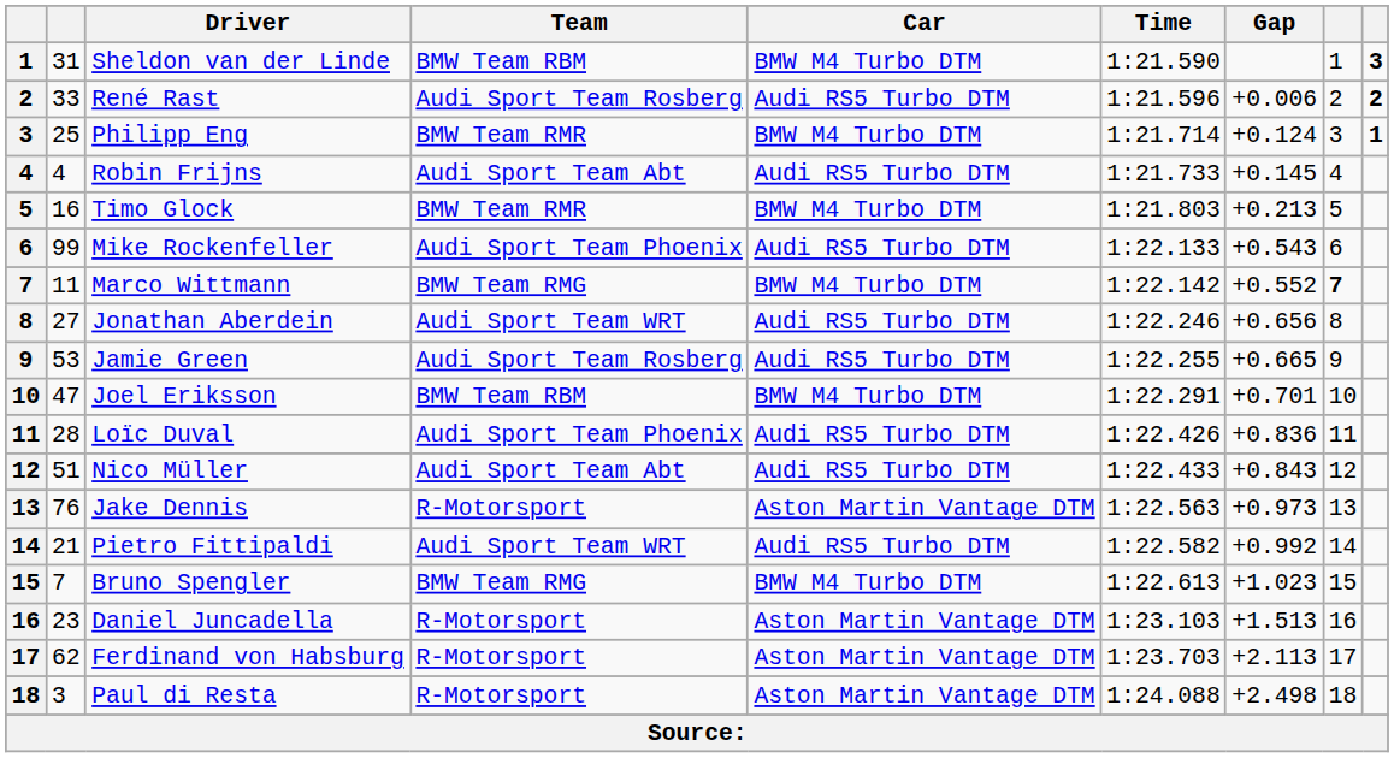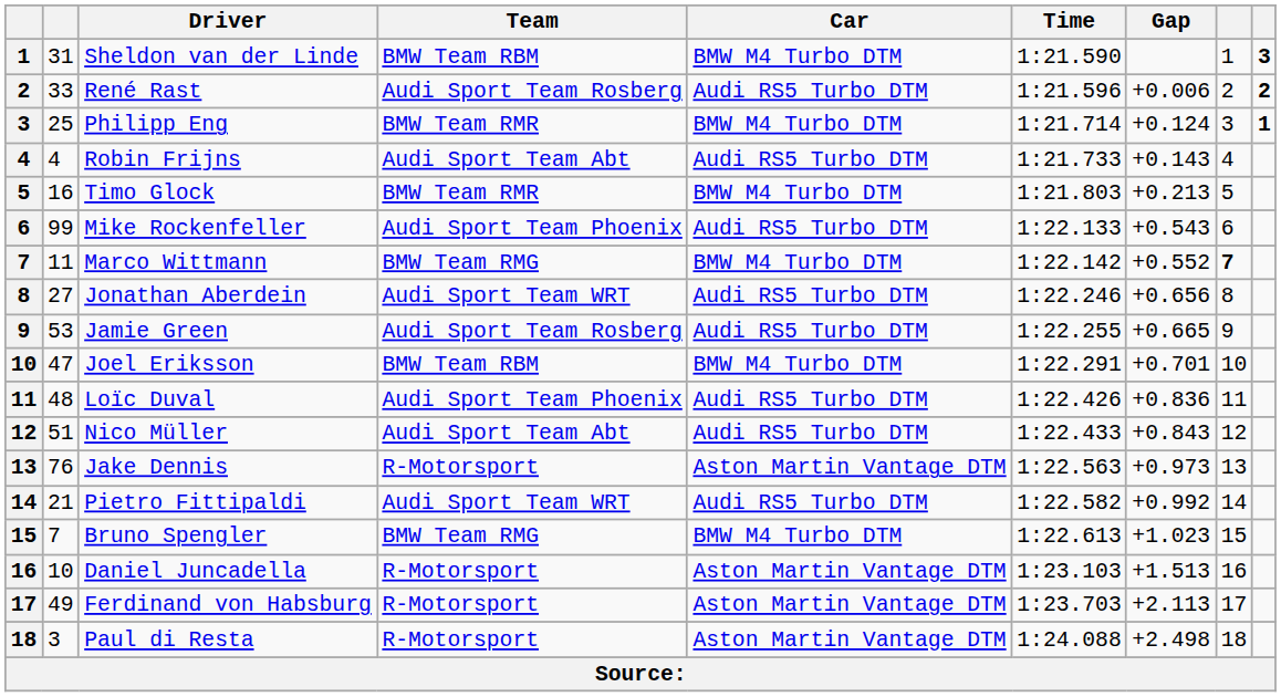 <table class="wikitable" style="font-size: 85%">
 <tr>
 <th></th>
 <th></th>
 <th>Driver</th>
 <th>Team</th>
 <th>Car</th>
 <th>Time</th>
 <th>Gap</th>
 <th></th>
 <th></th>
 </tr>
 <tr>
 <th>1</th>
 <td>31</td>
 <td> <a href='#'>Sheldon van der Linde</a></td>
 <td><a href='#'>BMW Team RBM</a></td>
 <td><a href='#'>BMW M4 Turbo DTM</a></td>
 <td>1:21.590</td>
 <td></td>
 <td>1</td>
 <td align=center><strong>3</strong></td>
 </tr>
 <tr>
 <th>2</th>
 <td>33</td>
 <td> <a href='#'>René Rast</a></td>
 <td><a href='#'>Audi Sport Team Rosberg</a></td>
 <td><a href='#'>Audi RS5 Turbo DTM</a></td>
 <td>1:21.596</td>
 <td>+0.006</td>
 <td>2</td>
 <td align=center><strong>2</strong></td>
 </tr>
 <tr>
 <th>3</th>
 <td>25</td>
 <td> <a href='#'>Philipp Eng</a></td>
 <td><a href='#'>BMW Team RMR</a></td>
 <td><a href='#'>BMW M4 Turbo DTM</a></td>
 <td>1:21.714</td>
 <td>+0.124</td>
 <td>3</td>
 <td align=center><strong>1</strong></td>
 </tr>
 <tr>
 <th>4</th>
 <td>4</td>
 <td> <a href='#'>Robin Frijns</a></td>
 <td><a href='#'>Audi Sport Team Abt</a></td>
 <td><a href='#'>Audi RS5 Turbo DTM</a></td>
 <td>1:21.733</td>
-<td>+0.145</td>
+<td>+0.143</td>
 <td>4</td>
 <td align=center></td>
 </tr>
 <tr>
 <th>5</th>
 <td>16</td>
 <td> <a href='#'>Timo Glock</a></td>
 <td><a href='#'>BMW Team RMR</a></td>
 <td><a href='#'>BMW M4 Turbo DTM</a></td>
 <td>1:21.803</td>
 <td>+0.213</td>
 <td>5</td>
 <td align=center></td>
 </tr>
 <tr>
 <th>6</th>
 <td>99</td>
 <td> <a href='#'>Mike Rockenfeller</a></td>
 <td><a href='#'>Audi Sport Team Phoenix</a></td>
 <td><a href='#'>Audi RS5 Turbo DTM</a></td>
 <td>1:22.133</td>
 <td>+0.543</td>
 <td>6</td>
 <td align=center></td>
 </tr>
 <tr>
 <th>7</th>
 <td>11</td>
 <td> <a href='#'>Marco Wittmann</a></td>
 <td><a href='#'>BMW Team RMG</a></td>
 <td><a href='#'>BMW M4 Turbo DTM</a></td>
 <td>1:22.142</td>
 <td>+0.552</td>
 <td><strong>7</strong></td>
 <td align=center></td>
 </tr>
 <tr>
 <th>8</th>
 <td>27</td>
 <td> <a href='#'>Jonathan Aberdein</a></td>
 <td><a href='#'>Audi Sport Team WRT</a></td>
 <td><a href='#'>Audi RS5 Turbo DTM</a></td>
 <td>1:22.246</td>
 <td>+0.656</td>
 <td>8</td>
 <td align=center></td>
 </tr>
 <tr>
 <th>9</th>
 <td>53</td>
 <td> <a href='#'>Jamie Green</a></td>
 <td><a href='#'>Audi Sport Team Rosberg</a></td>
 <td><a href='#'>Audi RS5 Turbo DTM</a></td>
 <td>1:22.255</td>
 <td>+0.665</td>
 <td>9</td>
 <td align=center></td>
 </tr>
 <tr>
 <th>10</th>
 <td>47</td>
 <td> <a href='#'>Joel Eriksson</a></td>
 <td><a href='#'>BMW Team RBM</a></td>
 <td><a href='#'>BMW M4 Turbo DTM</a></td>
 <td>1:22.291</td>
 <td>+0.701</td>
 <td>10</td>
 <td align=center></td>
 </tr>
 <tr>
 <th>11</th>
-<td>28</td>
+<td>48</td>
 <td> <a href='#'>Loïc Duval</a></td>
 <td><a href='#'>Audi Sport Team Phoenix</a></td>
 <td><a href='#'>Audi RS5 Turbo DTM</a></td>
 <td>1:22.426</td>
 <td>+0.836</td>
 <td>11</td>
 <td align=center></td>
 </tr>
 <tr>
 <th>12</th>
 <td>51</td>
 <td> <a href='#'>Nico Müller</a></td>
 <td><a href='#'>Audi Sport Team Abt</a></td>
 <td><a href='#'>Audi RS5 Turbo DTM</a></td>
 <td>1:22.433</td>
 <td>+0.843</td>
 <td>12</td>
 <td align=center></td>
 </tr>
 <tr>
 <th>13</th>
 <td>76</td>
 <td> <a href='#'>Jake Dennis</a></td>
 <td><a href='#'>R-Motorsport</a></td>
 <td><a href='#'>Aston Martin Vantage DTM</a></td>
 <td>1:22.563</td>
 <td>+0.973</td>
 <td>13</td>
 <td align=center></td>
 </tr>
 <tr>
 <th>14</th>
 <td>21</td>
 <td> <a href='#'>Pietro Fittipaldi</a></td>
 <td><a href='#'>Audi Sport Team WRT</a></td>
 <td><a href='#'>Audi RS5 Turbo DTM</a></td>
 <td>1:22.582</td>
 <td>+0.992</td>
 <td>14</td>
 <td align=center></td>
 </tr>
 <tr>
 <th>15</th>
 <td>7</td>
 <td> <a href='#'>Bruno Spengler</a></td>
 <td><a href='#'>BMW Team RMG</a></td>
 <td><a href='#'>BMW M4 Turbo DTM</a></td>
 <td>1:22.613</td>
 <td>+1.023</td>
 <td>15</td>
 <td align=center></td>
 </tr>
 <tr>
 <th>16</th>
-<td>23</td>
+<td>10</td>
 <td> <a href='#'>Daniel Juncadella</a></td>
 <td><a href='#'>R-Motorsport</a></td>
 <td><a href='#'>Aston Martin Vantage DTM</a></td>
 <td>1:23.103</td>
 <td>+1.513</td>
 <td>16</td>
 <td align=center></td>
 </tr>
 <tr>
 <th>17</th>
-<td>62</td>
+<td>49</td>
 <td> <a href='#'>Ferdinand von Habsburg</a></td>
 <td><a href='#'>R-Motorsport</a></td>
 <td><a href='#'>Aston Martin Vantage DTM</a></td>
 <td>1:23.703</td>
 <td>+2.113</td>
 <td>17</td>
 <td align=center></td>
 </tr>
 <tr>
 <th>18</th>
 <td>3</td>
 <td> <a href='#'>Paul di Resta</a></td>
 <td><a href='#'>R-Motorsport</a></td>
 <td><a href='#'>Aston Martin Vantage DTM</a></td>
 <td>1:24.088</td>
 <td>+2.498</td>
 <td>18</td>
 <td align=center></td>
 </tr>
 <tr>
 <th colspan=9>Source:</th>
 </tr>
 </table>
